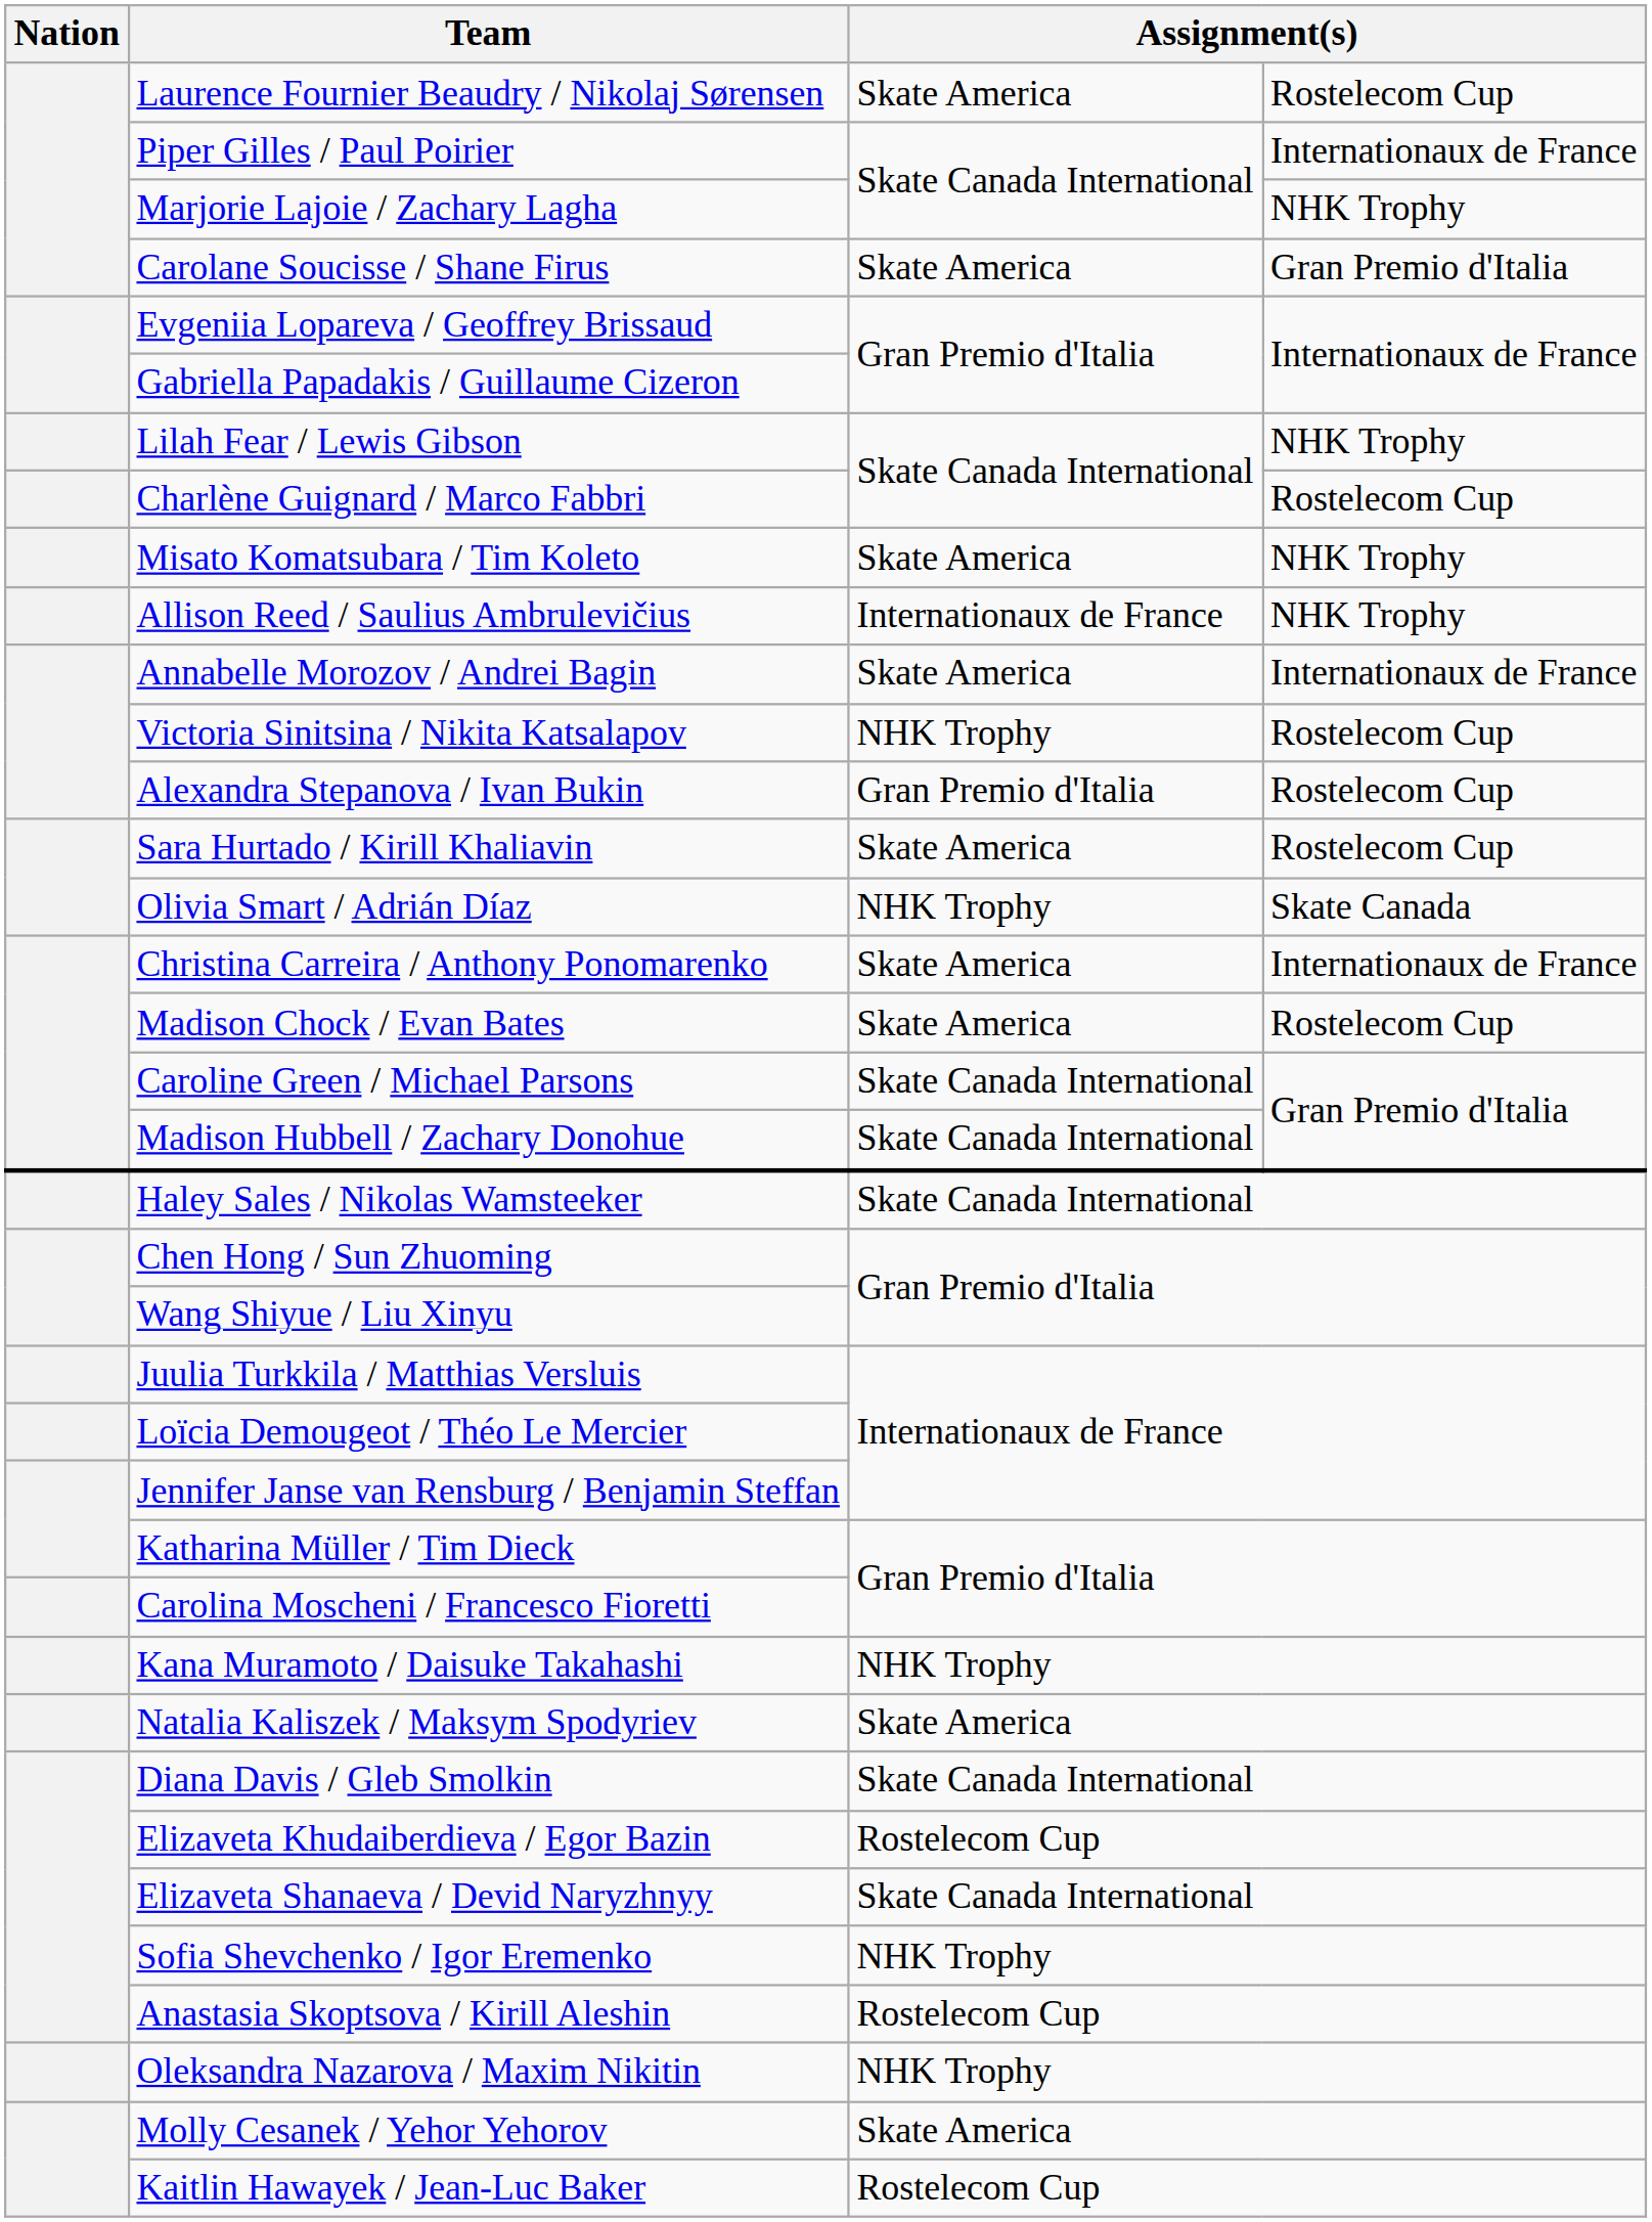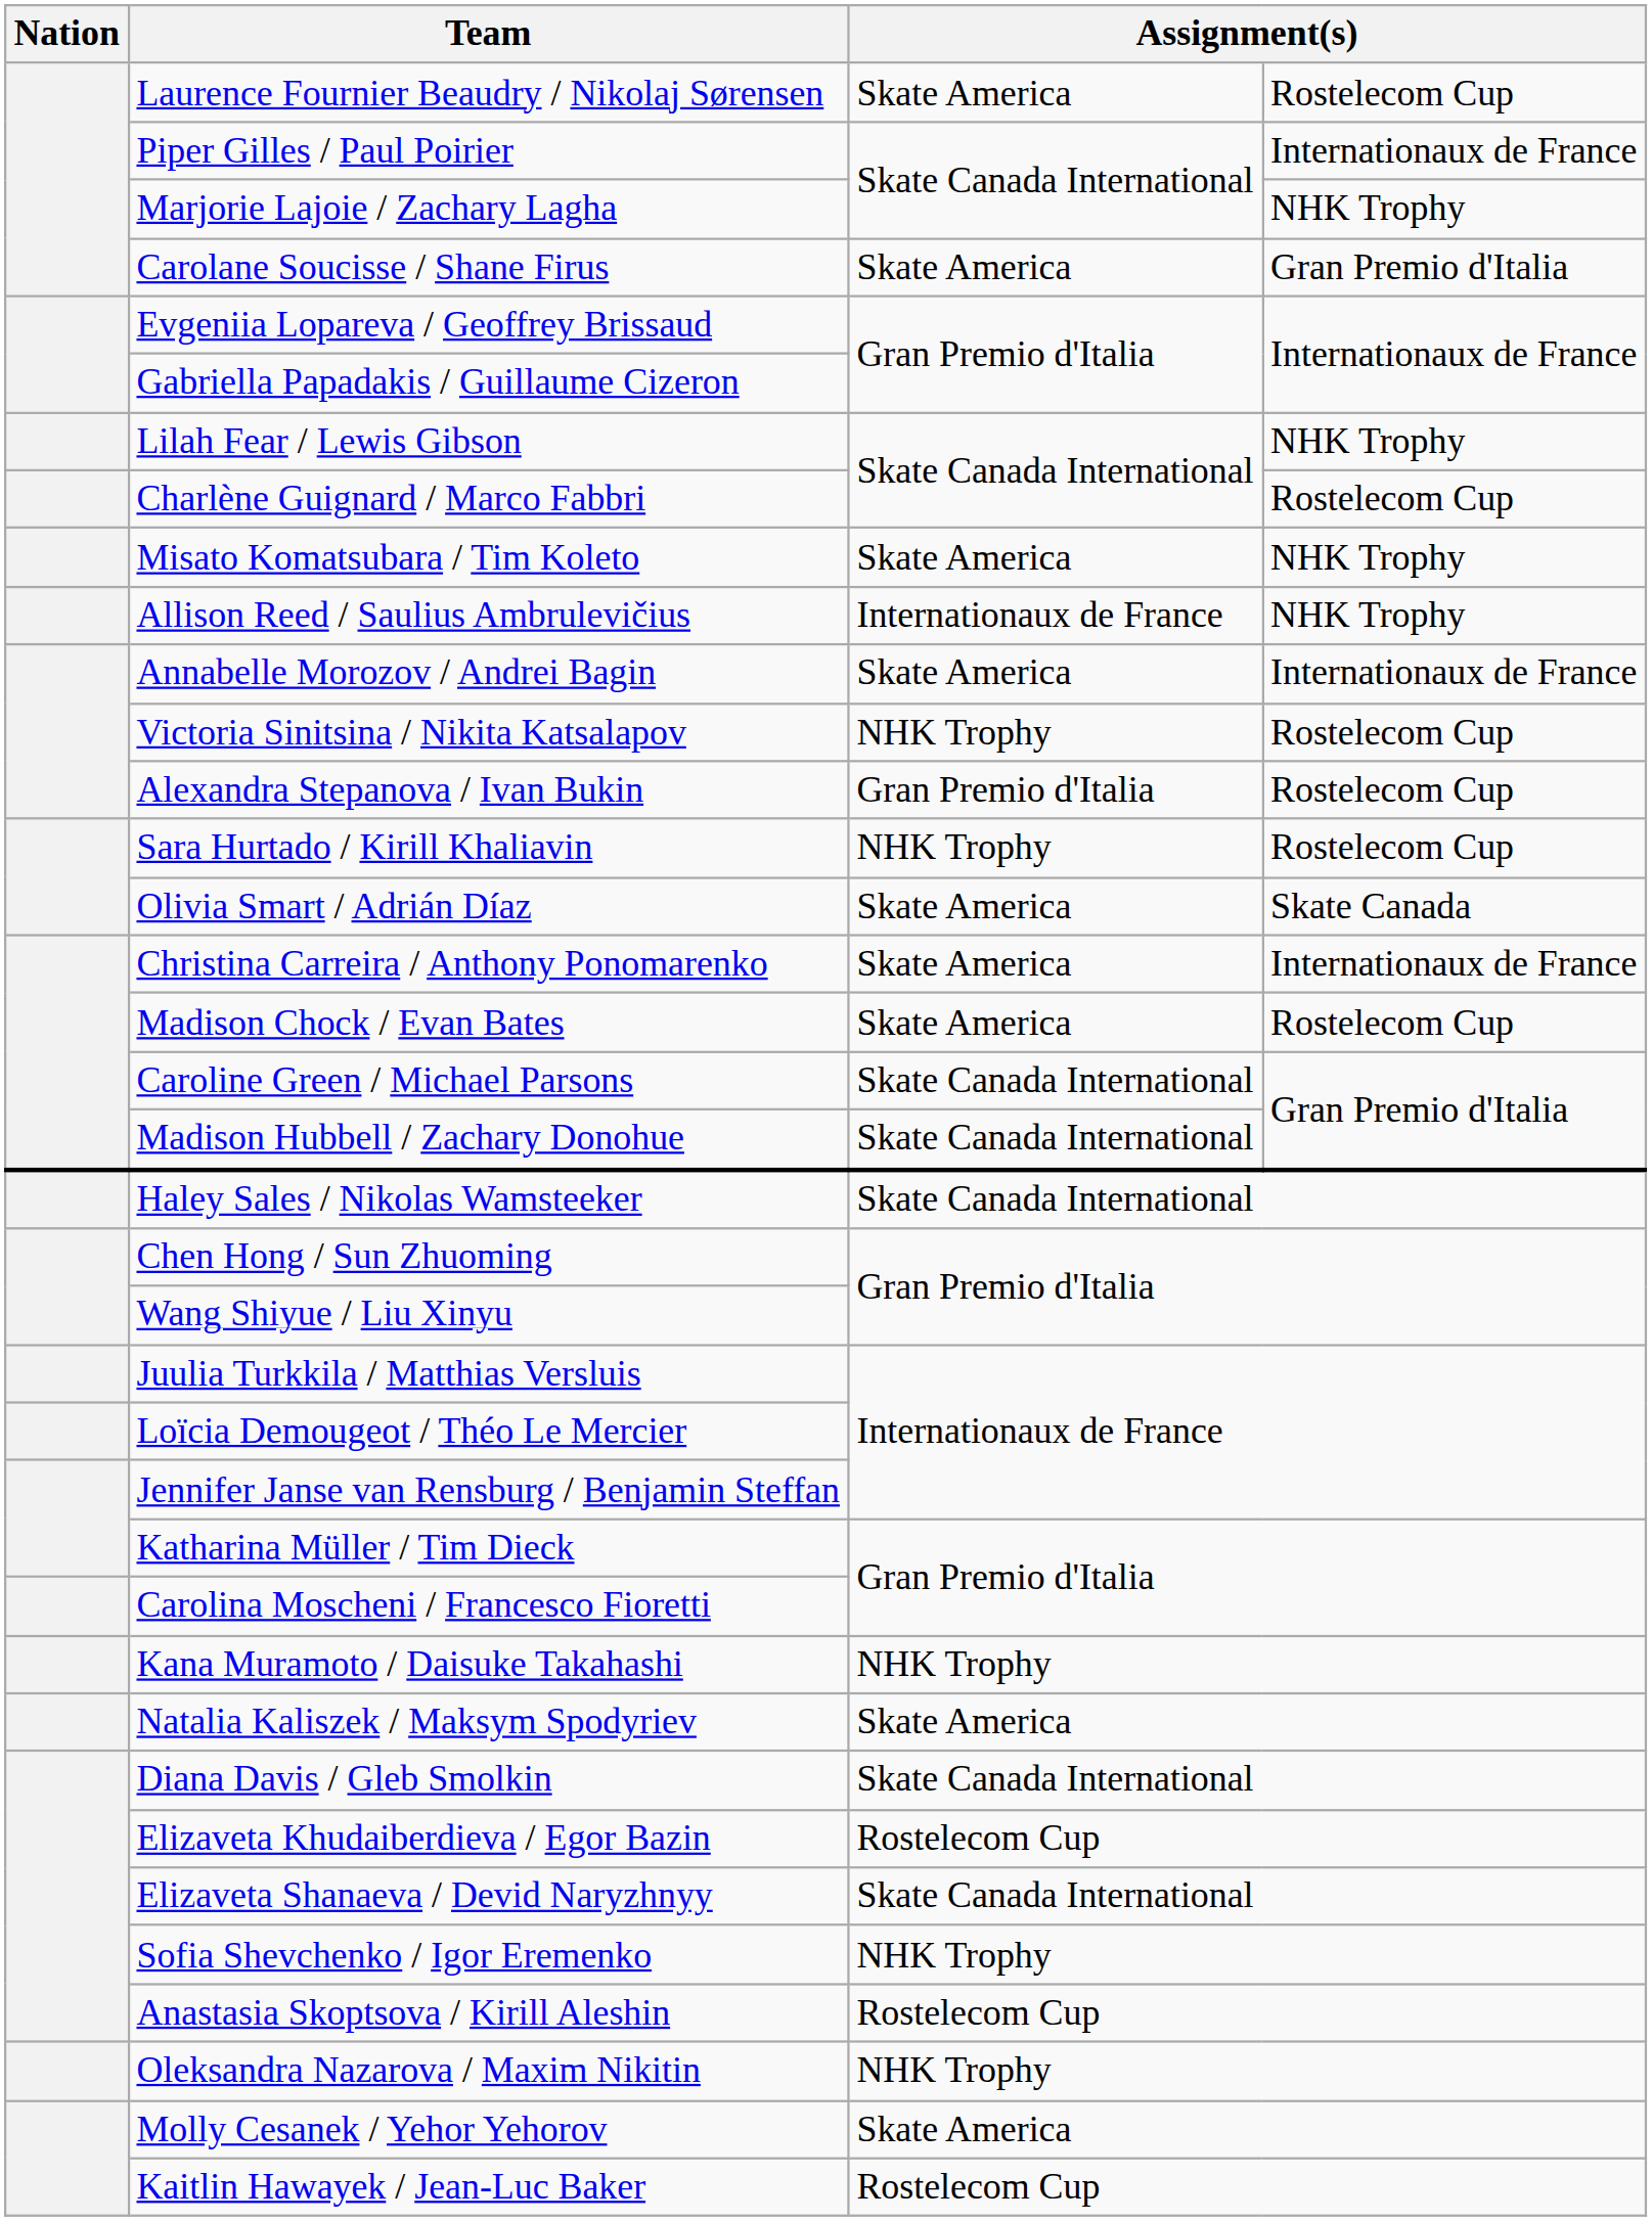 <table class="wikitable unsortable" style="text-align:left">
 <tr>
 <th scope="col">Nation</th>
 <th scope="col">Team</th>
 <th scope="col" colspan="2">Assignment(s)</th>
 </tr>
 <tr>
 <th scope="row" style="text-align:left" rowspan="4"></th>
 <td><a href='#'>Laurence Fournier Beaudry</a> / <a href='#'>Nikolaj Sørensen</a></td>
 <td>Skate America</td>
 <td>Rostelecom Cup</td>
 </tr>
 <tr>
 <td><a href='#'>Piper Gilles</a> / <a href='#'>Paul Poirier</a></td>
 <td rowspan="2">Skate Canada International</td>
 <td>Internationaux de France</td>
 </tr>
 <tr>
 <td><a href='#'>Marjorie Lajoie</a> / <a href='#'>Zachary Lagha</a></td>
 <td>NHK Trophy</td>
 </tr>
 <tr>
 <td><a href='#'>Carolane Soucisse</a> / <a href='#'>Shane Firus</a></td>
 <td>Skate America</td>
 <td>Gran Premio d'Italia</td>
 </tr>
 <tr>
 <th scope="row" style="text-align:left" rowspan="2"></th>
 <td><a href='#'>Evgeniia Lopareva</a> / <a href='#'>Geoffrey Brissaud</a></td>
 <td rowspan="2">Gran Premio d'Italia</td>
 <td rowspan="2">Internationaux de France</td>
 </tr>
 <tr>
 <td><a href='#'>Gabriella Papadakis</a> / <a href='#'>Guillaume Cizeron</a></td>
 </tr>
 <tr>
 <th scope="row" style="text-align:left"></th>
 <td><a href='#'>Lilah Fear</a> / <a href='#'>Lewis Gibson</a></td>
 <td rowspan="2">Skate Canada International</td>
 <td>NHK Trophy</td>
 </tr>
 <tr>
 <th scope="row" style="text-align:left"></th>
 <td><a href='#'>Charlène Guignard</a> / <a href='#'>Marco Fabbri</a></td>
 <td>Rostelecom Cup</td>
 </tr>
 <tr>
 <th scope="row" style="text-align:left"></th>
 <td><a href='#'>Misato Komatsubara</a> / <a href='#'>Tim Koleto</a></td>
 <td>Skate America</td>
 <td>NHK Trophy</td>
 </tr>
 <tr>
 <th scope="row" style="text-align:left"></th>
 <td><a href='#'>Allison Reed</a> / <a href='#'>Saulius Ambrulevičius</a></td>
 <td>Internationaux de France</td>
 <td>NHK Trophy</td>
 </tr>
 <tr>
 <th scope="row" style="text-align:left" rowspan="3"></th>
 <td><a href='#'>Annabelle Morozov</a> / <a href='#'>Andrei Bagin</a></td>
 <td>Skate America</td>
 <td>Internationaux de France</td>
 </tr>
 <tr>
 <td><a href='#'>Victoria Sinitsina</a> / <a href='#'>Nikita Katsalapov</a></td>
 <td>NHK Trophy</td>
 <td>Rostelecom Cup</td>
 </tr>
 <tr>
 <td><a href='#'>Alexandra Stepanova</a> / <a href='#'>Ivan Bukin</a></td>
 <td>Gran Premio d'Italia</td>
 <td>Rostelecom Cup</td>
 </tr>
 <tr>
 <th scope="row" style="text-align:left" rowspan="2"></th>
 <td><a href='#'>Sara Hurtado</a> / <a href='#'>Kirill Khaliavin</a></td>
-<td>Skate America</td>
+<td>NHK Trophy</td>
 <td>Rostelecom Cup</td>
 </tr>
 <tr>
 <td><a href='#'>Olivia Smart</a> / <a href='#'>Adrián Díaz</a></td>
-<td>NHK Trophy</td>
+<td>Skate America</td>
 <td>Skate Canada</td>
 </tr>
 <tr>
 <th scope="row" style="text-align:left" rowspan="4"></th>
 <td><a href='#'>Christina Carreira</a> / <a href='#'>Anthony Ponomarenko</a></td>
 <td>Skate America</td>
 <td>Internationaux de France</td>
 </tr>
 <tr>
 <td><a href='#'>Madison Chock</a> / <a href='#'>Evan Bates</a></td>
 <td>Skate America</td>
 <td>Rostelecom Cup</td>
 </tr>
 <tr>
 <td><a href='#'>Caroline Green</a> / <a href='#'>Michael Parsons</a></td>
 <td>Skate Canada International</td>
 <td rowspan="2">Gran Premio d'Italia</td>
 </tr>
 <tr>
 <td><a href='#'>Madison Hubbell</a> / <a href='#'>Zachary Donohue</a></td>
 <td>Skate Canada International</td>
 </tr>
 <tr style="border-top:2.5px solid">
 <th scope="row" style="text-align:left"></th>
 <td><a href='#'>Haley Sales</a> / <a href='#'>Nikolas Wamsteeker</a></td>
 <td colspan="2">Skate Canada International</td>
 </tr>
 <tr>
 <th scope="row" style="text-align:left" rowspan="2"></th>
 <td><a href='#'>Chen Hong</a> / <a href='#'>Sun Zhuoming</a></td>
 <td colspan="2" rowspan="2">Gran Premio d'Italia</td>
 </tr>
 <tr>
 <td><a href='#'>Wang Shiyue</a> / <a href='#'>Liu Xinyu</a></td>
 </tr>
 <tr>
 <th scope="row" style="text-align:left"></th>
 <td><a href='#'>Juulia Turkkila</a> / <a href='#'>Matthias Versluis</a></td>
 <td colspan="2" rowspan="3">Internationaux de France</td>
 </tr>
 <tr>
 <th scope="row" style="text-align:left"></th>
 <td><a href='#'>Loïcia Demougeot</a> / <a href='#'>Théo Le Mercier</a></td>
 </tr>
 <tr>
 <th scope="row" style="text-align:left" rowspan="2"></th>
 <td><a href='#'>Jennifer Janse van Rensburg</a> / <a href='#'>Benjamin Steffan</a></td>
 </tr>
 <tr>
 <td><a href='#'>Katharina Müller</a> / <a href='#'>Tim Dieck</a></td>
 <td colspan="2" rowspan="2">Gran Premio d'Italia</td>
 </tr>
 <tr>
 <th scope="row" style="text-align:left"></th>
 <td><a href='#'>Carolina Moscheni</a> / <a href='#'>Francesco Fioretti</a></td>
 </tr>
 <tr>
 <th scope="row" style="text-align:left"></th>
 <td><a href='#'>Kana Muramoto</a> / <a href='#'>Daisuke Takahashi</a></td>
 <td colspan="2">NHK Trophy</td>
 </tr>
 <tr>
 <th scope="row" style="text-align:left"></th>
 <td><a href='#'>Natalia Kaliszek</a> / <a href='#'>Maksym Spodyriev</a></td>
 <td colspan="2">Skate America</td>
 </tr>
 <tr>
 <th scope="row" style="text-align:left" rowspan="5"></th>
 <td><a href='#'>Diana Davis</a> / <a href='#'>Gleb Smolkin</a></td>
 <td colspan="2">Skate Canada International</td>
 </tr>
 <tr>
 <td><a href='#'>Elizaveta Khudaiberdieva</a> / <a href='#'>Egor Bazin</a></td>
 <td colspan="2">Rostelecom Cup</td>
 </tr>
 <tr>
 <td><a href='#'>Elizaveta Shanaeva</a> / <a href='#'>Devid Naryzhnyy</a></td>
 <td colspan="2">Skate Canada International</td>
 </tr>
 <tr>
 <td><a href='#'>Sofia Shevchenko</a> / <a href='#'>Igor Eremenko</a></td>
 <td colspan="2">NHK Trophy</td>
 </tr>
 <tr>
 <td><a href='#'>Anastasia Skoptsova</a> / <a href='#'>Kirill Aleshin</a></td>
 <td colspan="2">Rostelecom Cup</td>
 </tr>
 <tr>
 <th scope="row" style="text-align:left"></th>
 <td><a href='#'>Oleksandra Nazarova</a> / <a href='#'>Maxim Nikitin</a></td>
 <td colspan="2">NHK Trophy</td>
 </tr>
 <tr>
 <th scope="row" style="text-align:left" rowspan="2"></th>
 <td><a href='#'>Molly Cesanek</a> / <a href='#'>Yehor Yehorov</a></td>
 <td colspan="2">Skate America</td>
 </tr>
 <tr>
 <td><a href='#'>Kaitlin Hawayek</a> / <a href='#'>Jean-Luc Baker</a></td>
 <td colspan="2">Rostelecom Cup</td>
 </tr>
 </table>
